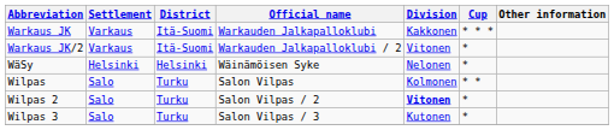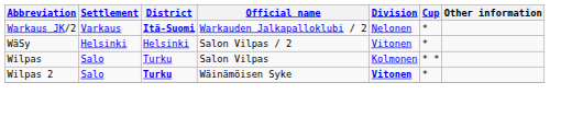 <table class="wikitable" style="text-align:left">
 <tr>
 <th style= width="120px"><a href='#'>Abbreviation</a></th>
 <th style= width="110px"><a href='#'>Settlement</a></th>
 <th style= width="80px"><a href='#'>District</a></th>
 <th style= width="200px"><a href='#'>Official name</a></th>
 <th style= width="80px"><a href='#'>Division</a></th>
 <th style= width="40px"><a href='#'>Cup</a></th>
 <th style= width="220px">Other information</th>
 </tr>
 <tr>
-<td><a href='#'>Warkaus JK</a></td>
-<td><a href='#'>Varkaus</a></td>
-<td><a href='#'>Itä-Suomi</a></td>
-<td><a href='#'>Warkauden Jalkapalloklubi</a></td>
-<td><a href='#'>Kakkonen</a></td>
-<td>* * *</td>
-<td></td>
-</tr>
-<tr>
 <td><a href='#'>Warkaus JK</a>/2</td>
 <td><a href='#'>Varkaus</a></td>
-<td><a href='#'>Itä-Suomi</a></td>
+<td><strong><a href='#'>Itä-Suomi</a></strong></td>
 <td><a href='#'>Warkauden Jalkapalloklubi</a> / 2</td>
-<td><a href='#'>Vitonen</a></td>
+<td><a href='#'>Nelonen</a></td>
 <td>*</td>
 <td></td>
 </tr>
 <tr>
 <td>WäSy</td>
 <td><a href='#'>Helsinki</a></td>
 <td><a href='#'>Helsinki</a></td>
-<td>Wäinämöisen Syke</td>
-<td><a href='#'>Nelonen</a></td>
+<td>Salon Vilpas / 2</td>
+<td><a href='#'>Vitonen</a></td>
 <td>*</td>
 <td></td>
 </tr>
 <tr>
 <td>Wilpas</td>
 <td><a href='#'>Salo</a></td>
 <td><a href='#'>Turku</a></td>
 <td>Salon Vilpas</td>
 <td><a href='#'>Kolmonen</a></td>
 <td>* *</td>
 <td></td>
 </tr>
 <tr>
 <td>Wilpas 2</td>
 <td><a href='#'>Salo</a></td>
-<td><a href='#'>Turku</a></td>
-<td>Salon Vilpas / 2</td>
+<td><strong><a href='#'>Turku</a></strong></td>
+<td>Wäinämöisen Syke</td>
 <td><strong><a href='#'>Vitonen</a></strong></td>
-<td>*</td>
-<td></td>
-</tr>
-<tr>
-<td>Wilpas 3</td>
-<td><a href='#'>Salo</a></td>
-<td><a href='#'>Turku</a></td>
-<td>Salon Vilpas / 3</td>
-<td><a href='#'>Kutonen</a></td>
 <td>*</td>
 <td></td>
 </tr>
 <tr>
 </tr>
 </table>
